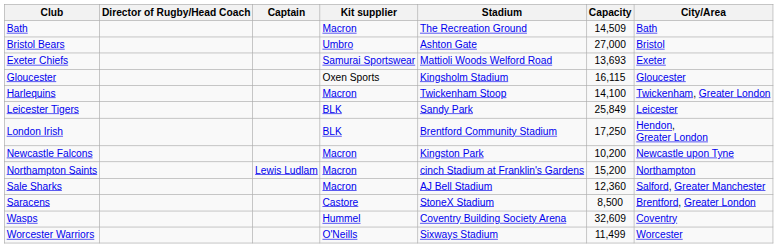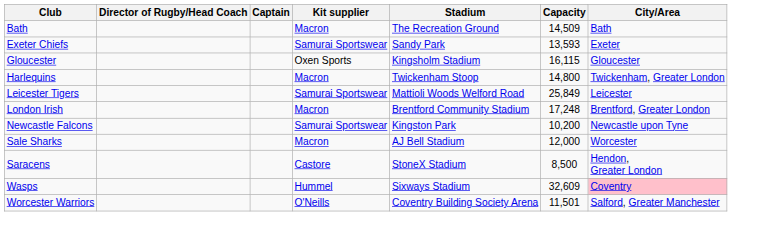 <table class="wikitable sortable">
 <tr>
 <th>Club</th>
 <th>Director of Rugby/Head Coach</th>
 <th>Captain</th>
 <th>Kit supplier</th>
 <th>Stadium</th>
 <th>Capacity</th>
 <th>City/Area</th>
 </tr>
 <tr>
 <td><a href='#'>Bath</a></td>
 <td></td>
 <td></td>
 <td><a href='#'>Macron</a></td>
 <td><a href='#'>The Recreation Ground</a></td>
 <td align=center>14,509</td>
 <td><a href='#'>Bath</a></td>
 </tr>
 <tr>
-<td><a href='#'>Bristol Bears</a></td>
-<td></td>
-<td></td>
-<td><a href='#'>Umbro</a></td>
-<td><a href='#'>Ashton Gate</a></td>
-<td align=center>27,000</td>
-<td><a href='#'>Bristol</a></td>
-</tr>
-<tr>
 <td><a href='#'>Exeter Chiefs</a></td>
 <td></td>
 <td></td>
 <td><a href='#'>Samurai Sportswear</a></td>
-<td><a href='#'>Mattioli Woods Welford Road</a></td>
-<td align=center>13,693</td>
+<td><a href='#'>Sandy Park</a></td>
+<td align=center>13,593</td>
 <td><a href='#'>Exeter</a></td>
 </tr>
 <tr>
 <td><a href='#'>Gloucester</a></td>
 <td></td>
 <td></td>
 <td>Oxen Sports</td>
 <td><a href='#'>Kingsholm Stadium</a></td>
 <td align=center>16,115</td>
 <td><a href='#'>Gloucester</a></td>
 </tr>
 <tr>
 <td><a href='#'>Harlequins</a></td>
 <td></td>
 <td></td>
 <td><a href='#'>Macron</a></td>
 <td><a href='#'>Twickenham Stoop</a></td>
-<td align=center>14,100</td>
+<td align=center>14,800</td>
 <td><a href='#'>Twickenham</a>, <a href='#'>Greater London</a></td>
 </tr>
 <tr>
 <td><a href='#'>Leicester Tigers</a></td>
 <td></td>
 <td></td>
-<td><a href='#'>BLK</a></td>
-<td><a href='#'>Sandy Park</a></td>
+<td><a href='#'>Samurai Sportswear</a></td>
+<td><a href='#'>Mattioli Woods Welford Road</a></td>
 <td align=center>25,849</td>
 <td><a href='#'>Leicester</a></td>
 </tr>
 <tr>
 <td><a href='#'>London Irish</a></td>
 <td></td>
 <td></td>
-<td><a href='#'>BLK</a></td>
+<td><a href='#'>Macron</a></td>
 <td><a href='#'>Brentford Community Stadium</a></td>
-<td align=center>17,250</td>
-<td><a href='#'>Hendon</a>,<br><a href='#'>Greater London</a></td>
+<td align=center>17,248</td>
+<td><a href='#'>Brentford</a>, <a href='#'>Greater London</a></td>
 </tr>
 <tr>
 <td><a href='#'>Newcastle Falcons</a></td>
 <td></td>
 <td></td>
-<td><a href='#'>Macron</a></td>
+<td><a href='#'>Samurai Sportswear</a></td>
 <td><a href='#'>Kingston Park</a></td>
 <td align=center>10,200</td>
 <td><a href='#'>Newcastle upon Tyne</a></td>
-</tr>
-<tr>
-<td><a href='#'>Northampton Saints</a></td>
-<td></td>
-<td {{nobreak> <a href='#'>Lewis Ludlam</a></td>
-<td><a href='#'>Macron</a></td>
-<td><a href='#'>cinch Stadium at Franklin's Gardens</a></td>
-<td align=center>15,200</td>
-<td><a href='#'>Northampton</a></td>
 </tr>
 <tr>
 <td><a href='#'>Sale Sharks</a></td>
 <td></td>
 <td></td>
 <td><a href='#'>Macron</a></td>
 <td><a href='#'>AJ Bell Stadium</a></td>
-<td align=center>12,360</td>
-<td><a href='#'>Salford</a>, <a href='#'>Greater Manchester</a></td>
+<td align=center>12,000</td>
+<td><a href='#'>Worcester</a></td>
 </tr>
 <tr>
 <td><a href='#'>Saracens</a></td>
 <td></td>
 <td></td>
 <td><a href='#'>Castore</a></td>
 <td><a href='#'>StoneX Stadium</a></td>
 <td align=center>8,500</td>
-<td><a href='#'>Brentford</a>, <a href='#'>Greater London</a></td>
+<td><a href='#'>Hendon</a>,<br><a href='#'>Greater London</a></td>
 </tr>
 <tr>
 <td><a href='#'>Wasps</a></td>
 <td></td>
 <td></td>
 <td><a href='#'>Hummel</a></td>
-<td><a href='#'>Coventry Building Society Arena</a></td>
+<td><a href='#'>Sixways Stadium</a></td>
 <td align=center>32,609</td>
-<td><a href='#'>Coventry</a></td>
+<td style="background: pink;"><a href='#'>Coventry</a></td>
 </tr>
 <tr>
 <td><a href='#'>Worcester Warriors</a></td>
 <td></td>
 <td></td>
 <td><a href='#'>O'Neills</a></td>
-<td><a href='#'>Sixways Stadium</a></td>
-<td align=center>11,499</td>
-<td><a href='#'>Worcester</a></td>
+<td><a href='#'>Coventry Building Society Arena</a></td>
+<td align=center>11,501</td>
+<td><a href='#'>Salford</a>, <a href='#'>Greater Manchester</a></td>
 </tr>
 </table>
